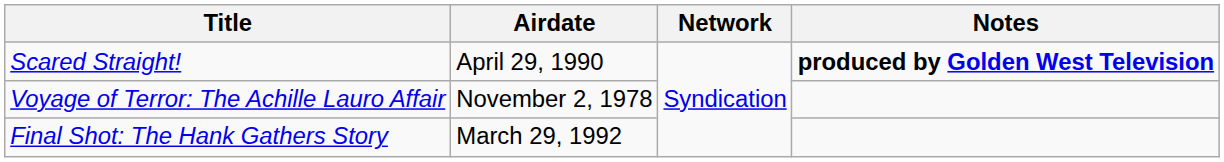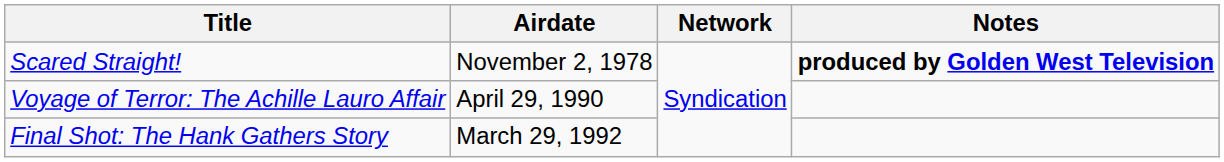 <table class="wikitable sortable">
 <tr>
 <th>Title</th>
 <th>Airdate</th>
 <th>Network</th>
 <th>Notes</th>
 </tr>
 <tr>
 <td><em><a href='#'>Scared Straight!</a></em></td>
-<td>April 29, 1990</td>
+<td>November 2, 1978</td>
 <td rowspan="3"><a href='#'>Syndication</a></td>
 <td><strong>produced by <a href='#'>Golden West Television</a></strong></td>
 </tr>
 <tr>
 <td><em><a href='#'>Voyage of Terror: The Achille Lauro Affair</a></em></td>
-<td>November 2, 1978</td>
+<td>April 29, 1990</td>
 <td></td>
 </tr>
 <tr>
 <td><em><a href='#'>Final Shot: The Hank Gathers Story</a></em></td>
 <td>March 29, 1992</td>
 <td></td>
 </tr>
 </table>
